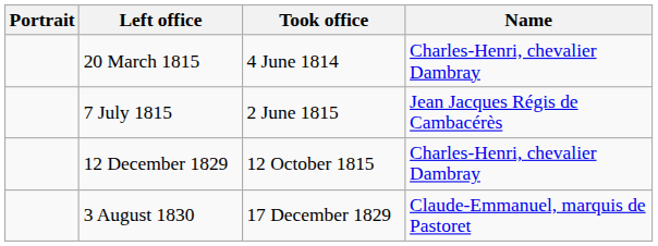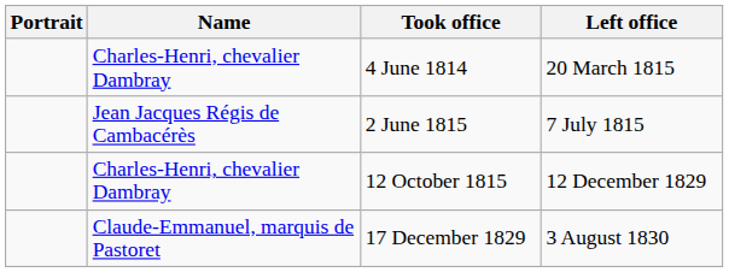 <table class="wikitable">
 <tr>
 <th>Portrait</th>
+<th width=200>Name</th>
+<th width=130>Took office</th>
 <th width=130>Left office</th>
-<th width=130>Took office</th>
-<th width=200>Name</th>
 </tr>
 <tr>
 <td></td>
+<td><a href='#'>Charles-Henri, chevalier Dambray</a></td>
+<td>4 June 1814</td>
 <td>20 March 1815</td>
-<td>4 June 1814</td>
-<td><a href='#'>Charles-Henri, chevalier Dambray</a></td>
 </tr>
 <tr>
 <td></td>
+<td><a href='#'>Jean Jacques Régis de Cambacérès</a></td>
+<td>2 June 1815</td>
 <td>7 July 1815</td>
-<td>2 June 1815</td>
-<td><a href='#'>Jean Jacques Régis de Cambacérès</a></td>
 </tr>
 <tr>
 <td></td>
+<td><a href='#'>Charles-Henri, chevalier Dambray</a></td>
+<td>12 October 1815</td>
 <td>12 December 1829</td>
-<td>12 October 1815</td>
-<td><a href='#'>Charles-Henri, chevalier Dambray</a></td>
 </tr>
 <tr>
 <td></td>
+<td><a href='#'>Claude-Emmanuel, marquis de Pastoret</a></td>
+<td>17 December 1829</td>
 <td>3 August 1830</td>
-<td>17 December 1829</td>
-<td><a href='#'>Claude-Emmanuel, marquis de Pastoret</a></td>
 </tr>
 </table>
